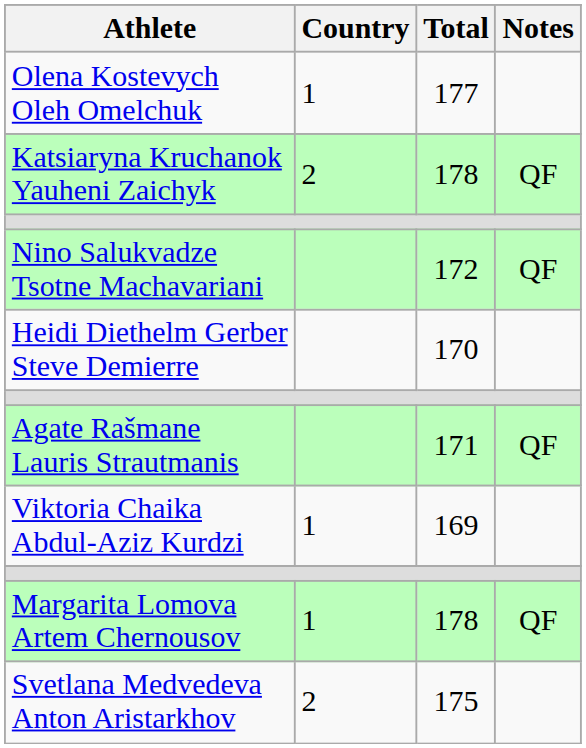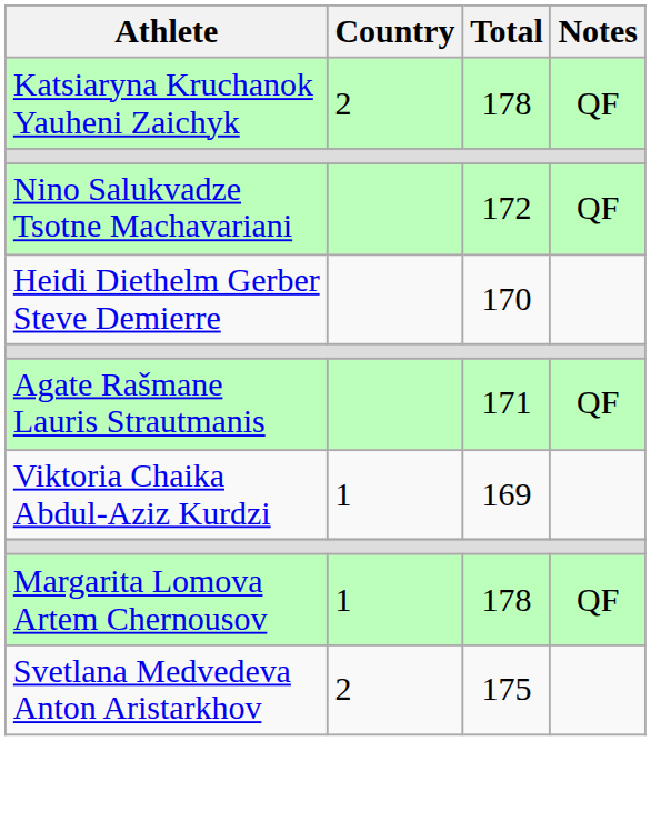 <table class="wikitable" style="text-align:center">
 <tr>
 <th>Athlete</th>
 <th>Country</th>
 <th>Total</th>
 <th>Notes</th>
-</tr>
-<tr>
-<td align=left><a href='#'>Olena Kostevych</a><br><a href='#'>Oleh Omelchuk</a></td>
-<td align=left> 1</td>
-<td>177</td>
-<td></td>
 </tr>
 <tr bgcolor=bbffbb>
 <td align=left><a href='#'>Katsiaryna Kruchanok</a><br><a href='#'>Yauheni Zaichyk</a></td>
 <td align=left> 2</td>
 <td>178</td>
 <td>QF</td>
 </tr>
 <tr bgcolor=#DDDDDD>
 <td colspan=4></td>
 </tr>
 <tr bgcolor=bbffbb>
 <td align=left><a href='#'>Nino Salukvadze</a><br><a href='#'>Tsotne Machavariani</a></td>
 <td align=left></td>
 <td>172</td>
 <td>QF</td>
 </tr>
 <tr>
 <td align=left><a href='#'>Heidi Diethelm Gerber</a><br><a href='#'>Steve Demierre</a></td>
 <td align=left></td>
 <td>170</td>
 <td></td>
 </tr>
 <tr bgcolor=#DDDDDD>
 <td colspan=4></td>
 </tr>
 <tr bgcolor=bbffbb>
 <td align=left><a href='#'>Agate Rašmane</a><br><a href='#'>Lauris Strautmanis</a></td>
 <td align=left></td>
 <td>171</td>
 <td>QF</td>
 </tr>
 <tr>
 <td align=left><a href='#'>Viktoria Chaika</a><br><a href='#'>Abdul-Aziz Kurdzi</a></td>
 <td align=left> 1</td>
 <td>169</td>
 <td></td>
 </tr>
 <tr>
 </tr>
 <tr bgcolor=#DDDDDD>
 <td colspan=4></td>
 </tr>
 <tr bgcolor=bbffbb>
 <td align=left><a href='#'>Margarita Lomova</a><br><a href='#'>Artem Chernousov</a></td>
 <td align=left> 1</td>
 <td>178</td>
 <td>QF</td>
 </tr>
 <tr>
 <td align=left><a href='#'>Svetlana Medvedeva</a><br><a href='#'>Anton Aristarkhov</a></td>
 <td align=left> 2</td>
 <td>175</td>
 <td></td>
 </tr>
 </table>
